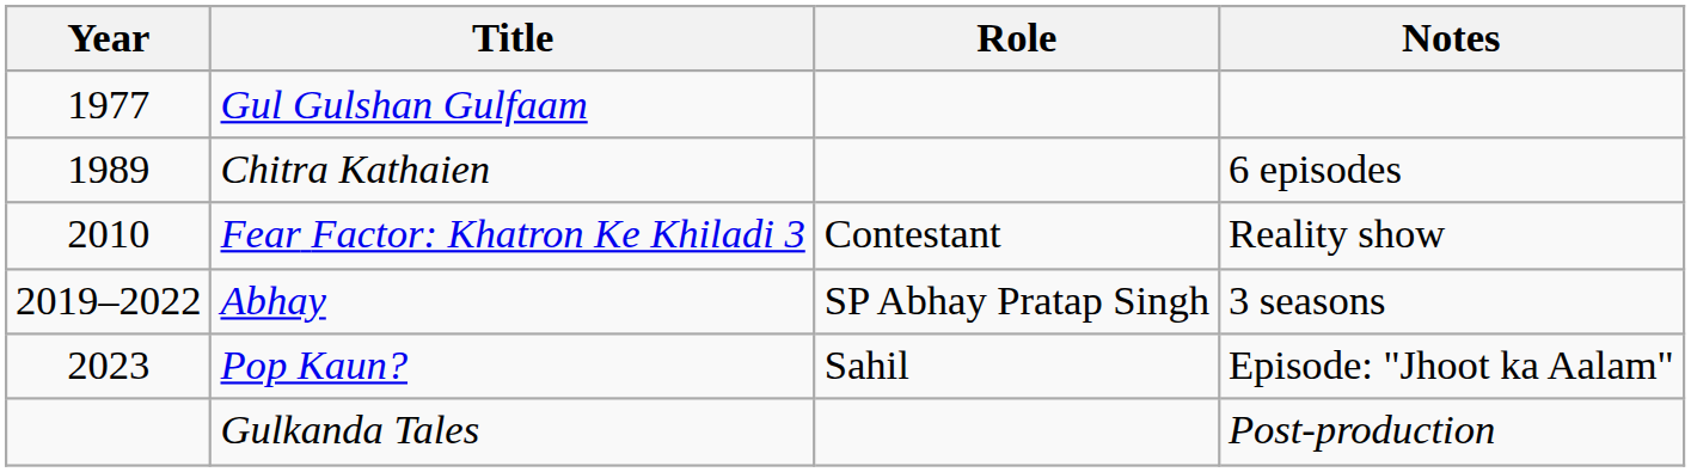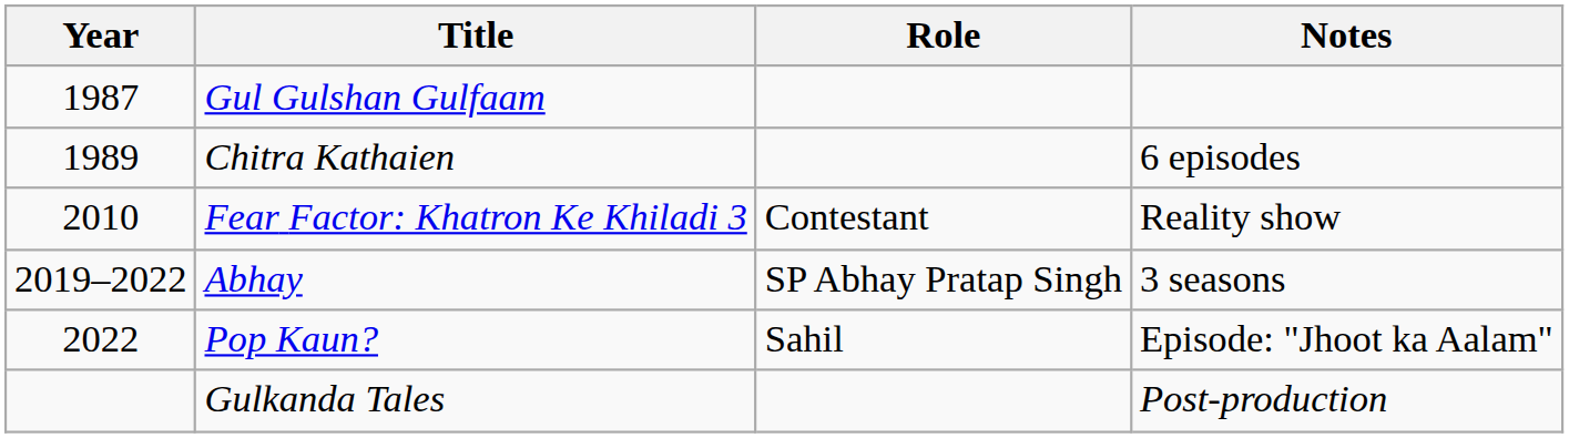 <table class="wikitable sortable">
 <tr>
 <th>Year</th>
 <th>Title</th>
 <th>Role</th>
 <th class="unsortable">Notes</th>
 </tr>
 <tr>
-<td style="text-align:center;">1977</td>
+<td style="text-align:center;">1987</td>
 <td><em><a href='#'>Gul Gulshan Gulfaam</a></em></td>
 <td></td>
 <td></td>
 </tr>
 <tr>
 <td style="text-align:center;">1989</td>
 <td><em>Chitra Kathaien</em></td>
 <td></td>
 <td>6 episodes</td>
 </tr>
 <tr>
 <td style="text-align:center;">2010</td>
 <td><a href='#'><em>Fear</em> <em>Factor: Khatron Ke Khiladi 3</em></a></td>
 <td>Contestant</td>
 <td>Reality show</td>
 </tr>
 <tr>
 <td style="text-align:center;">2019–2022</td>
 <td><em><a href='#'>Abhay</a></em></td>
 <td>SP Abhay Pratap Singh</td>
 <td>3 seasons</td>
 </tr>
 <tr>
-<td style="text-align:center;">2023</td>
+<td style="text-align:center;">2022</td>
 <td><em><a href='#'>Pop Kaun?</a></em></td>
 <td>Sahil</td>
 <td>Episode: "Jhoot ka Aalam"</td>
 </tr>
 <tr>
 <td></td>
 <td><em>Gulkanda Tales</em> </td>
 <td></td>
 <td><em>Post-production</em></td>
 </tr>
 </table>
